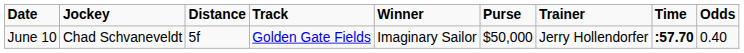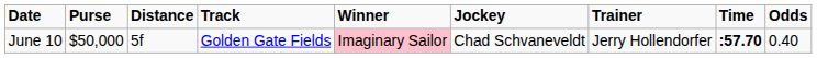 <table class="wikitable">
 <tr>
 <td><strong>Date</strong></td>
-<td><strong>Jockey</strong></td>
+<td><strong>Purse</strong></td>
 <td><strong>Distance</strong></td>
 <td><strong>Track</strong></td>
 <td><strong>Winner</strong></td>
-<td><strong>Purse</strong></td>
+<td><strong>Jockey</strong></td>
 <td><strong>Trainer</strong></td>
 <td><strong>Time</strong></td>
 <td><strong>Odds</strong></td>
 </tr>
 <tr>
 <td>June 10</td>
-<td>Chad Schvaneveldt</td>
+<td>$50,000</td>
 <td>5f</td>
 <td><a href='#'>Golden Gate Fields</a></td>
-<td>Imaginary Sailor</td>
-<td>$50,000</td>
+<td style="background: pink;">Imaginary Sailor</td>
+<td>Chad Schvaneveldt</td>
 <td>Jerry Hollendorfer</td>
 <td><strong>:57.70</strong></td>
 <td>0.40</td>
 </tr>
 </table>
